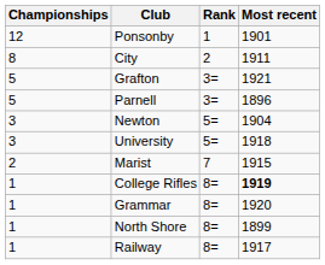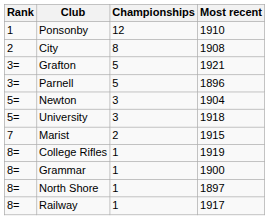 <table class="wikitable sortable">
 <tr>
+<th scope="col">Rank</th>
+<th scope="col">Club</th>
 <th scope="col">Championships</th>
-<th scope="col">Club</th>
-<th scope="col">Rank</th>
 <th scope="col">Most recent</th>
 </tr>
 <tr>
+<td>1</td>
+<td Ponsonby RFC>Ponsonby</td>
 <td>12</td>
-<td Ponsonby RFC>Ponsonby</td>
-<td>1</td>
-<td>1901</td>
+<td>1910</td>
 </tr>
 <tr>
+<td>2</td>
+<td>City</td>
 <td>8</td>
-<td>City</td>
-<td>2</td>
-<td>1911</td>
+<td>1908</td>
 </tr>
 <tr>
+<td>3=</td>
+<td>Grafton</td>
 <td>5</td>
-<td>Grafton</td>
-<td>3=</td>
 <td>1921</td>
 </tr>
 <tr>
+<td>3=</td>
+<td>Parnell</td>
 <td>5</td>
-<td>Parnell</td>
-<td>3=</td>
 <td>1896</td>
 </tr>
 <tr>
+<td>5=</td>
+<td>Newton</td>
 <td>3</td>
-<td>Newton</td>
-<td>5=</td>
 <td>1904</td>
 </tr>
 <tr>
+<td>5=</td>
+<td>University</td>
 <td>3</td>
-<td>University</td>
-<td>5=</td>
 <td>1918</td>
 </tr>
 <tr>
+<td>7</td>
+<td>Marist</td>
 <td>2</td>
-<td>Marist</td>
-<td>7</td>
 <td>1915</td>
 </tr>
 <tr>
+<td>8=</td>
+<td>College Rifles</td>
 <td>1</td>
-<td>College Rifles</td>
-<td>8=</td>
-<td><strong>1919</strong></td>
+<td>1919</td>
 </tr>
 <tr>
+<td>8=</td>
+<td>Grammar</td>
 <td>1</td>
-<td>Grammar</td>
-<td>8=</td>
-<td>1920</td>
+<td>1900</td>
 </tr>
 <tr>
+<td>8=</td>
+<td>North Shore</td>
 <td>1</td>
-<td>North Shore</td>
-<td>8=</td>
-<td>1899</td>
+<td>1897</td>
 </tr>
 <tr>
+<td>8=</td>
+<td>Railway</td>
 <td>1</td>
-<td>Railway</td>
-<td>8=</td>
 <td>1917</td>
 </tr>
 </table>
